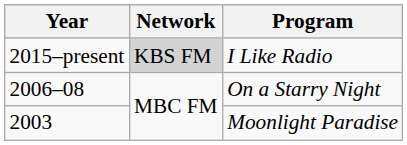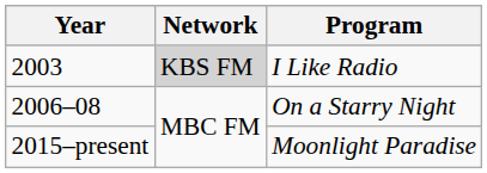 <table class="wikitable">
 <tr style="background:#b0c4de; text-align:center;">
 <th>Year</th>
 <th>Network</th>
 <th>Program</th>
 </tr>
 <tr>
-<td>2015–present</td>
+<td>2003</td>
 <td style="background: lightgrey;">KBS FM</td>
 <td><em>I Like Radio</em></td>
 </tr>
 <tr>
 <td>2006–08</td>
 <td rowspan=2>MBC FM</td>
 <td><em>On a Starry Night</em></td>
 </tr>
 <tr>
-<td>2003</td>
+<td>2015–present</td>
 <td><em>Moonlight Paradise</em></td>
 </tr>
 </table>
